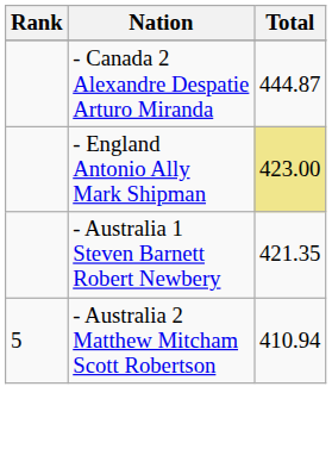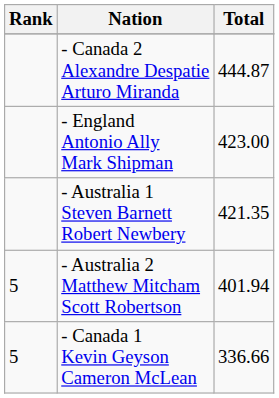 <table class="wikitable">
 <tr>
 <th>Rank</th>
 <th>Nation</th>
 <th>Total</th>
 </tr>
 <tr>
 </tr>
 <tr>
 <td></td>
 <td align=left> - Canada 2<br><a href='#'>Alexandre Despatie</a><br><a href='#'>Arturo Miranda</a></td>
 <td>444.87</td>
 </tr>
 <tr>
 <td></td>
 <td align=left> - England<br><a href='#'>Antonio Ally</a><br><a href='#'>Mark Shipman</a></td>
-<td style="background: khaki;">423.00</td>
+<td>423.00</td>
 </tr>
 <tr>
 <td></td>
 <td align=left> - Australia 1<br><a href='#'>Steven Barnett</a><br><a href='#'>Robert Newbery</a></td>
 <td>421.35</td>
 </tr>
 <tr>
 <td>5</td>
 <td align=left> - Australia 2<br><a href='#'>Matthew Mitcham</a><br><a href='#'>Scott Robertson</a></td>
-<td>410.94</td>
+<td>401.94</td>
+</tr>
+<tr>
+<td>5</td>
+<td align=left> - Canada 1<br><a href='#'>Kevin Geyson</a><br><a href='#'>Cameron McLean</a></td>
+<td>336.66</td>
 </tr>
 </table>
